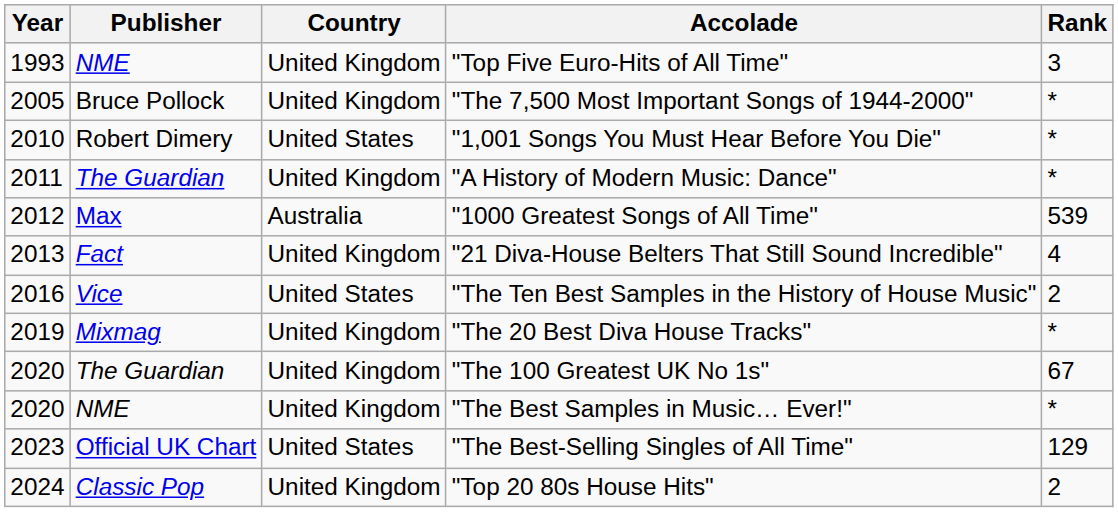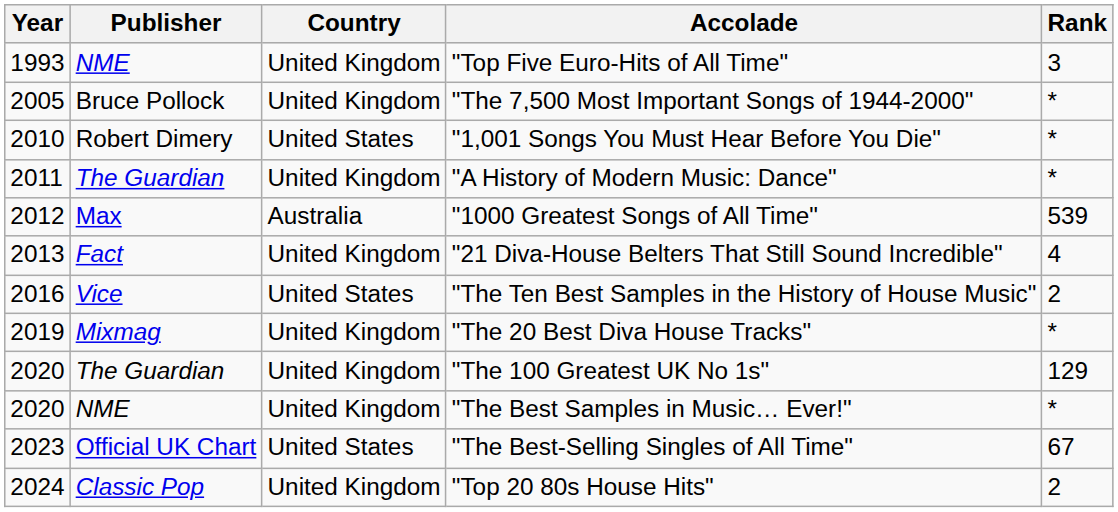 <table class="wikitable sortable">
 <tr>
 <th>Year</th>
 <th>Publisher</th>
 <th>Country</th>
 <th>Accolade</th>
 <th>Rank</th>
 </tr>
 <tr>
 <td>1993</td>
 <td><em><a href='#'>NME</a></em></td>
 <td>United Kingdom</td>
 <td>"Top Five Euro-Hits of All Time"</td>
 <td>3</td>
 </tr>
 <tr>
 <td>2005</td>
 <td>Bruce Pollock</td>
 <td>United Kingdom</td>
 <td>"The 7,500 Most Important Songs of 1944-2000"</td>
 <td>*</td>
 </tr>
 <tr>
 <td>2010</td>
 <td>Robert Dimery</td>
 <td>United States</td>
 <td>"1,001 Songs You Must Hear Before You Die"</td>
 <td>*</td>
 </tr>
 <tr>
 <td>2011</td>
 <td><em><a href='#'>The Guardian</a></em></td>
 <td>United Kingdom</td>
 <td>"A History of Modern Music: Dance"</td>
 <td>*</td>
 </tr>
 <tr>
 <td>2012</td>
 <td><a href='#'>Max</a></td>
 <td>Australia</td>
 <td>"1000 Greatest Songs of All Time"</td>
 <td>539</td>
 </tr>
 <tr>
 <td>2013</td>
 <td><em><a href='#'>Fact</a></em></td>
 <td>United Kingdom</td>
 <td>"21 Diva-House Belters That Still Sound Incredible"</td>
 <td>4</td>
 </tr>
 <tr>
 <td>2016</td>
 <td><em><a href='#'>Vice</a></em></td>
 <td>United States</td>
 <td>"The Ten Best Samples in the History of House Music"</td>
 <td>2</td>
 </tr>
 <tr>
 <td>2019</td>
 <td><em><a href='#'>Mixmag</a></em></td>
 <td>United Kingdom</td>
 <td>"The 20 Best Diva House Tracks"</td>
 <td>*</td>
 </tr>
 <tr>
 <td>2020</td>
 <td><em>The Guardian</em></td>
 <td>United Kingdom</td>
 <td>"The 100 Greatest UK No 1s"</td>
-<td>67</td>
+<td>129</td>
 </tr>
 <tr>
 <td>2020</td>
 <td><em>NME</em></td>
 <td>United Kingdom</td>
 <td>"The Best Samples in Music… Ever!"</td>
 <td>*</td>
 </tr>
 <tr>
 <td>2023</td>
 <td><a href='#'>Official UK Chart</a></td>
 <td>United States</td>
 <td>"The Best-Selling Singles of All Time"</td>
-<td>129</td>
+<td>67</td>
 </tr>
 <tr>
 <td>2024</td>
 <td><em><a href='#'>Classic Pop</a></em></td>
 <td>United Kingdom</td>
 <td>"Top 20 80s House Hits"</td>
 <td>2</td>
 </tr>
 </table>
